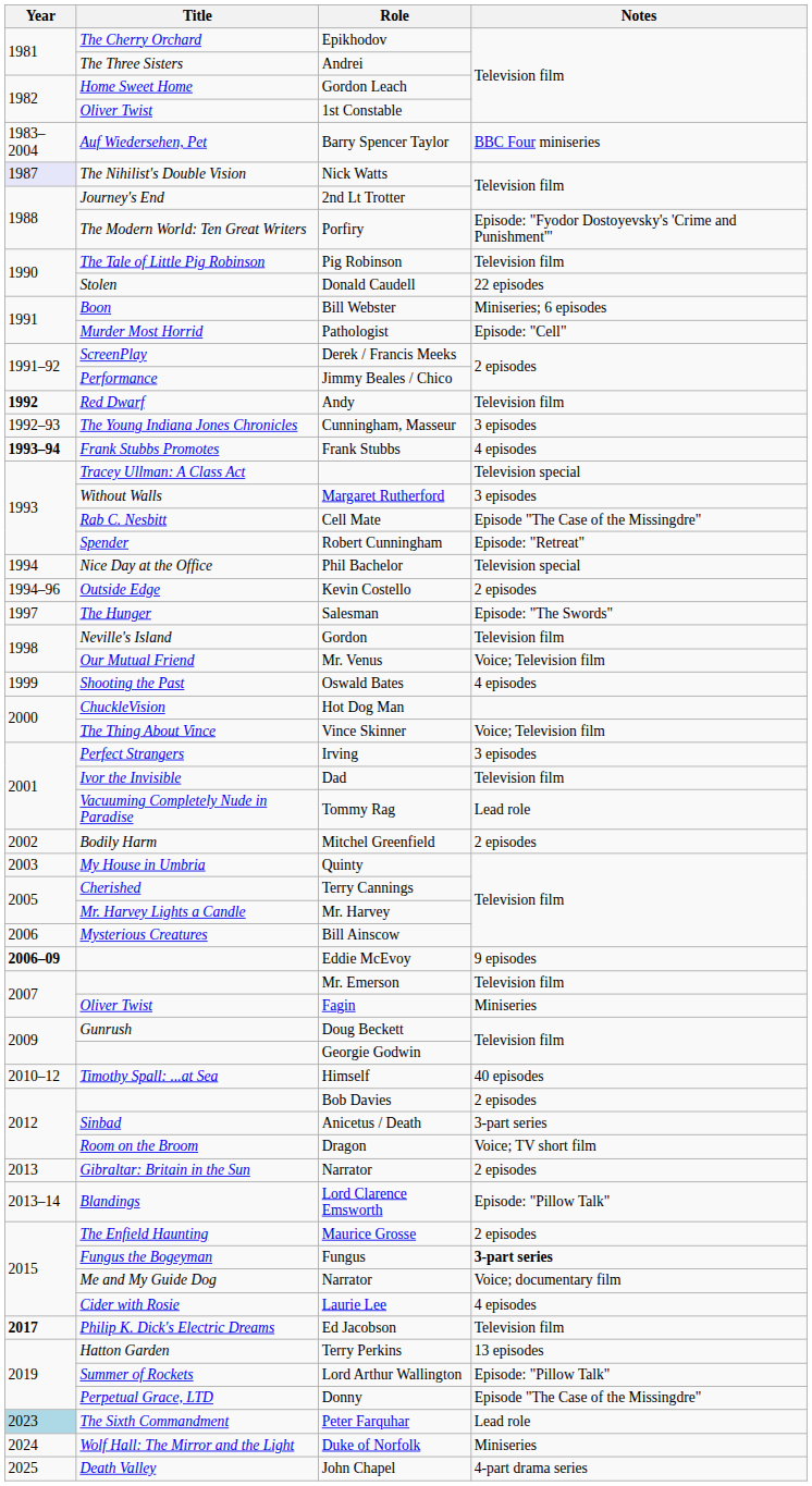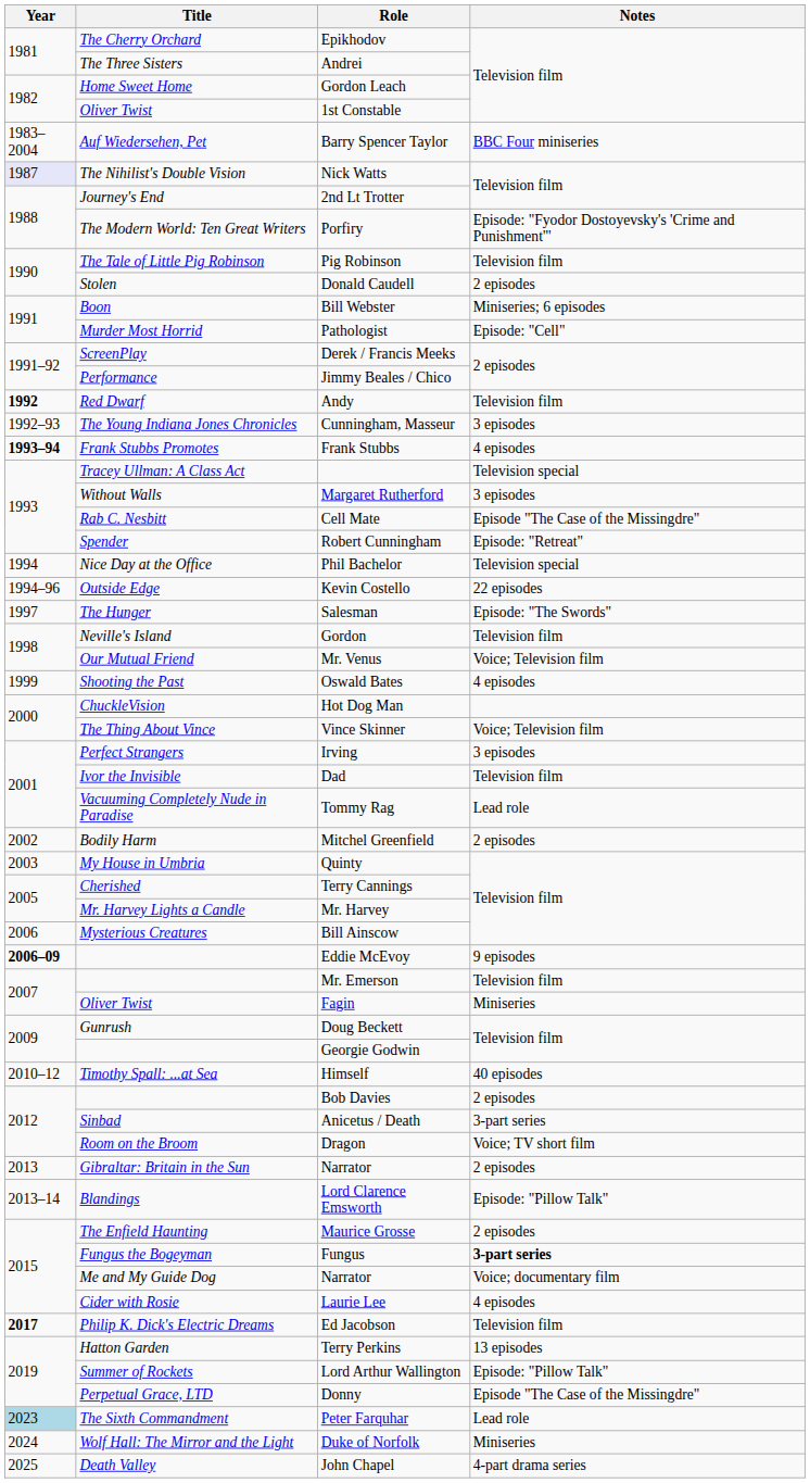 <table class="wikitable sortable">
 <tr>
 <th>Year</th>
 <th>Title</th>
 <th>Role</th>
 <th class=unsortable>Notes</th>
 </tr>
 <tr>
 <td rowspan="2">1981</td>
 <td><em><a href='#'>The Cherry Orchard</a></em></td>
 <td>Epikhodov</td>
 <td rowspan="4">Television film</td>
 </tr>
 <tr>
 <td><em>The Three Sisters</em></td>
 <td>Andrei</td>
 </tr>
 <tr>
 <td rowspan="2">1982</td>
 <td><em><a href='#'>Home Sweet Home</a></em></td>
 <td>Gordon Leach</td>
 </tr>
 <tr>
 <td><em><a href='#'>Oliver Twist</a></em></td>
 <td>1st Constable</td>
 </tr>
 <tr>
 <td>1983–2004</td>
 <td><em><a href='#'>Auf Wiedersehen, Pet</a></em></td>
 <td>Barry Spencer Taylor</td>
 <td><a href='#'>BBC Four</a> miniseries</td>
 </tr>
 <tr>
 <td style="background: lavender;">1987</td>
 <td><em>The Nihilist's Double Vision</em></td>
 <td>Nick Watts</td>
 <td rowspan="2">Television film</td>
 </tr>
 <tr>
 <td rowspan="2">1988</td>
 <td><em>Journey's End</em></td>
 <td>2nd Lt Trotter</td>
 </tr>
 <tr>
 <td><em>The Modern World: Ten Great Writers</em></td>
 <td>Porfiry</td>
 <td>Episode: "Fyodor Dostoyevsky's 'Crime and Punishment'"</td>
 </tr>
 <tr>
 <td rowspan="2">1990</td>
 <td><em><a href='#'>The Tale of Little Pig Robinson</a></em></td>
 <td>Pig Robinson</td>
 <td>Television film</td>
 </tr>
 <tr>
 <td><em>Stolen</em></td>
 <td>Donald Caudell</td>
-<td>22 episodes</td>
+<td>2 episodes</td>
 </tr>
 <tr>
 <td rowspan="2">1991</td>
 <td><em><a href='#'>Boon</a></em></td>
 <td>Bill Webster</td>
 <td>Miniseries; 6 episodes</td>
 </tr>
 <tr>
 <td><em><a href='#'>Murder Most Horrid</a></em></td>
 <td>Pathologist</td>
 <td>Episode: "Cell"</td>
 </tr>
 <tr>
 <td rowspan="2">1991–92</td>
 <td><em><a href='#'>ScreenPlay</a></em></td>
 <td>Derek / Francis Meeks</td>
 <td rowspan="2">2 episodes</td>
 </tr>
 <tr>
 <td><em><a href='#'>Performance</a></em></td>
 <td>Jimmy Beales / Chico</td>
 </tr>
 <tr>
 <td><strong>1992</strong></td>
 <td><em><a href='#'>Red Dwarf</a></em></td>
 <td>Andy</td>
 <td>Television film</td>
 </tr>
 <tr>
 <td>1992–93</td>
 <td><em><a href='#'>The Young Indiana Jones Chronicles</a></em></td>
 <td>Cunningham, Masseur</td>
 <td>3 episodes</td>
 </tr>
 <tr>
 <td><strong>1993–94</strong></td>
 <td><em><a href='#'>Frank Stubbs Promotes</a></em></td>
 <td>Frank Stubbs</td>
 <td>4 episodes</td>
 </tr>
 <tr>
 <td rowspan="4">1993</td>
 <td><em><a href='#'>Tracey Ullman: A Class Act</a></em></td>
 <td></td>
 <td>Television special</td>
 </tr>
 <tr>
 <td><em>Without Walls</em></td>
 <td><a href='#'>Margaret Rutherford</a></td>
 <td>3 episodes</td>
 </tr>
 <tr>
 <td><em><a href='#'>Rab C. Nesbitt</a></em></td>
 <td>Cell Mate</td>
 <td>Episode "The Case of the Missingdre"</td>
 </tr>
 <tr>
 <td><em><a href='#'>Spender</a></em></td>
 <td>Robert Cunningham</td>
 <td>Episode: "Retreat"</td>
 </tr>
 <tr>
 <td>1994</td>
 <td><em>Nice Day at the Office</em></td>
 <td>Phil Bachelor</td>
 <td>Television special</td>
 </tr>
 <tr>
 <td>1994–96</td>
 <td><em><a href='#'>Outside Edge</a></em></td>
 <td>Kevin Costello</td>
-<td>2 episodes</td>
+<td>22 episodes</td>
 </tr>
 <tr>
 <td>1997</td>
 <td><em><a href='#'>The Hunger</a></em></td>
 <td>Salesman</td>
 <td>Episode: "The Swords"</td>
 </tr>
 <tr>
 <td rowspan="2">1998</td>
 <td><em>Neville's Island</em></td>
 <td>Gordon</td>
 <td>Television film</td>
 </tr>
 <tr>
 <td><em><a href='#'>Our Mutual Friend</a></em></td>
 <td>Mr. Venus</td>
 <td>Voice; Television film</td>
 </tr>
 <tr>
 <td>1999</td>
 <td><em><a href='#'>Shooting the Past</a></em></td>
 <td>Oswald Bates</td>
 <td>4 episodes</td>
 </tr>
 <tr>
 <td rowspan="2">2000</td>
 <td><em><a href='#'>ChuckleVision</a></em></td>
 <td>Hot Dog Man</td>
 <td></td>
 </tr>
 <tr>
 <td><em><a href='#'>The Thing About Vince</a></em></td>
 <td>Vince Skinner</td>
 <td>Voice; Television film</td>
 </tr>
 <tr>
 <td rowspan="3">2001</td>
 <td><em><a href='#'>Perfect Strangers</a></em></td>
 <td>Irving</td>
 <td>3 episodes</td>
 </tr>
 <tr>
 <td><em><a href='#'>Ivor the Invisible</a></em></td>
 <td>Dad</td>
 <td>Television film</td>
 </tr>
 <tr>
 <td><em><a href='#'>Vacuuming Completely Nude in Paradise</a></em></td>
 <td>Tommy Rag</td>
 <td>Lead role</td>
 </tr>
 <tr>
 <td>2002</td>
 <td><em>Bodily Harm</em></td>
 <td>Mitchel Greenfield</td>
 <td>2 episodes</td>
 </tr>
 <tr>
 <td>2003</td>
 <td><em><a href='#'>My House in Umbria</a></em></td>
 <td>Quinty</td>
 <td rowspan="4">Television film</td>
 </tr>
 <tr>
 <td rowspan="2">2005</td>
 <td><em><a href='#'>Cherished</a></em></td>
 <td>Terry Cannings</td>
 </tr>
 <tr>
 <td><em><a href='#'>Mr. Harvey Lights a Candle</a></em></td>
 <td>Mr. Harvey</td>
 </tr>
 <tr>
 <td>2006</td>
 <td><em><a href='#'>Mysterious Creatures</a></em></td>
 <td>Bill Ainscow</td>
 </tr>
 <tr>
 <td><strong>2006–09</strong></td>
 <td><em></em></td>
 <td>Eddie McEvoy</td>
 <td>9 episodes</td>
 </tr>
 <tr>
 <td rowspan="2">2007</td>
 <td><em></em></td>
 <td>Mr. Emerson</td>
 <td>Television film</td>
 </tr>
 <tr>
 <td><em><a href='#'>Oliver Twist</a></em></td>
 <td><a href='#'>Fagin</a></td>
 <td>Miniseries</td>
 </tr>
 <tr>
 <td rowspan="2">2009</td>
 <td><em>Gunrush</em></td>
 <td>Doug Beckett</td>
 <td rowspan="2">Television film</td>
 </tr>
 <tr>
 <td><em></em></td>
 <td>Georgie Godwin</td>
 </tr>
 <tr>
 <td>2010–12</td>
 <td><em><a href='#'>Timothy Spall: ...at Sea</a></em></td>
 <td>Himself</td>
 <td>40 episodes</td>
 </tr>
 <tr>
 <td rowspan="3">2012</td>
 <td><em></em></td>
 <td>Bob Davies</td>
 <td>2 episodes</td>
 </tr>
 <tr>
 <td><em><a href='#'>Sinbad</a></em></td>
 <td>Anicetus / Death</td>
 <td>3-part series</td>
 </tr>
 <tr>
 <td><em><a href='#'>Room on the Broom</a></em></td>
 <td>Dragon</td>
 <td>Voice; TV short film</td>
 </tr>
 <tr>
 <td>2013</td>
 <td><em><a href='#'>Gibraltar: Britain in the Sun</a></em></td>
 <td>Narrator</td>
 <td>2 episodes</td>
 </tr>
 <tr>
 <td>2013–14</td>
 <td><em><a href='#'>Blandings</a></em></td>
 <td><a href='#'>Lord Clarence Emsworth</a></td>
 <td>Episode: "Pillow Talk"</td>
 </tr>
 <tr>
 <td rowspan="4">2015</td>
 <td><em><a href='#'>The Enfield Haunting</a></em></td>
 <td><a href='#'>Maurice Grosse</a></td>
 <td>2 episodes</td>
 </tr>
 <tr>
 <td><em><a href='#'>Fungus the Bogeyman</a></em></td>
 <td>Fungus</td>
 <td><strong>3-part series</strong></td>
 </tr>
 <tr>
 <td><em>Me and My Guide Dog</em></td>
 <td>Narrator</td>
 <td>Voice; documentary film</td>
 </tr>
 <tr>
 <td><em><a href='#'>Cider with Rosie</a></em></td>
 <td><a href='#'>Laurie Lee</a></td>
 <td>4 episodes</td>
 </tr>
 <tr>
 <td><strong>2017</strong></td>
 <td><em><a href='#'>Philip K. Dick's Electric Dreams</a></em></td>
 <td>Ed Jacobson</td>
 <td>Television film</td>
 </tr>
 <tr>
 <td rowspan="3">2019</td>
 <td><em>Hatton Garden</em></td>
 <td>Terry Perkins</td>
 <td>13 episodes</td>
 </tr>
 <tr>
 <td><em><a href='#'>Summer of Rockets</a></em></td>
 <td>Lord Arthur Wallington</td>
 <td>Episode: "Pillow Talk"</td>
 </tr>
 <tr>
 <td><em><a href='#'>Perpetual Grace, LTD</a></em></td>
 <td>Donny</td>
 <td>Episode "The Case of the Missingdre"</td>
 </tr>
 <tr>
 <td style="background: lightblue;">2023</td>
 <td><em><a href='#'>The Sixth Commandment</a></em></td>
 <td><a href='#'>Peter Farquhar</a></td>
 <td>Lead role</td>
 </tr>
 <tr>
 <td>2024</td>
 <td><em><a href='#'>Wolf Hall: The Mirror and the Light</a></em></td>
 <td><a href='#'>Duke of Norfolk</a></td>
 <td>Miniseries</td>
 </tr>
 <tr>
 <td>2025</td>
 <td><em><a href='#'>Death Valley</a></em></td>
 <td>John Chapel</td>
 <td>4-part drama series</td>
 </tr>
 </table>
